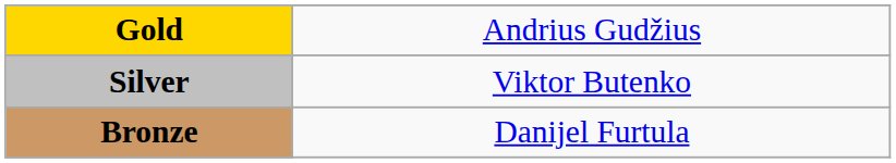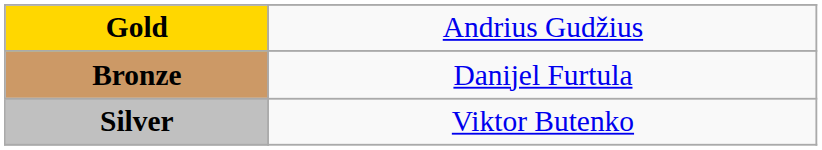 <table class="wikitable" style="text-align:center; " width="35%">
 <tr>
 <td bgcolor="gold"><strong>Gold</strong></td>
 <td><a href='#'>Andrius Gudžius</a><br>  <small><em></em></small></td>
 </tr>
 <tr>
+<td bgcolor="CC9966"><strong>Bronze</strong></td>
+<td><a href='#'>Danijel Furtula</a><br>  <small><em></em></small></td>
+</tr>
+<tr>
 <td bgcolor="silver"><strong>Silver</strong></td>
 <td><a href='#'>Viktor Butenko</a><br>  <small><em></em></small></td>
 </tr>
-<tr>
-<td bgcolor="CC9966"><strong>Bronze</strong></td>
-<td><a href='#'>Danijel Furtula</a><br>  <small><em></em></small></td>
-</tr>
 </table>
